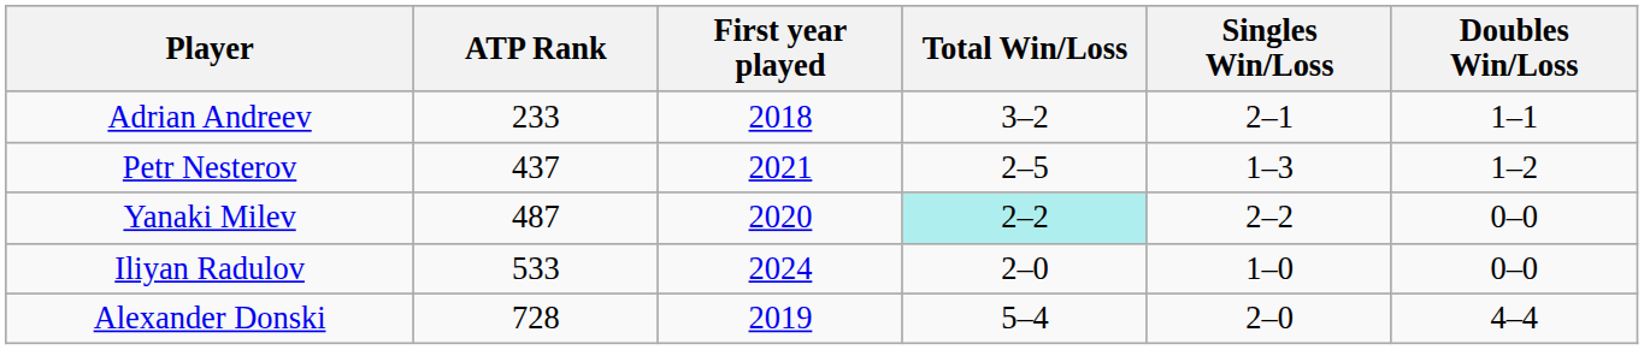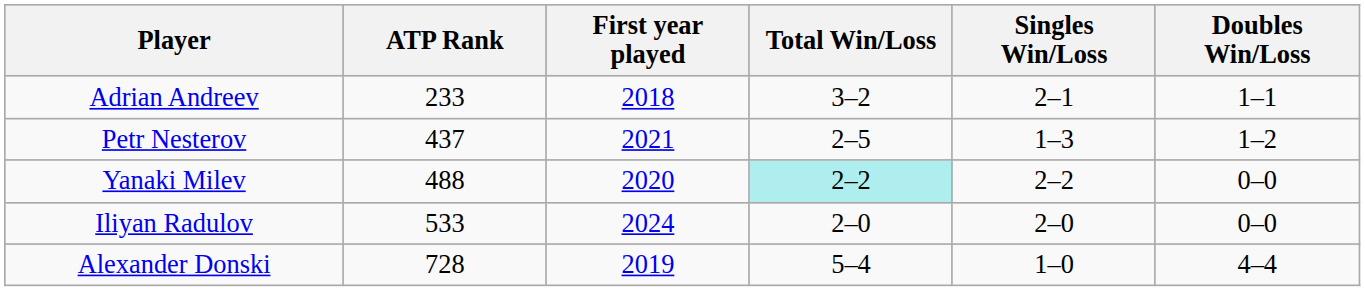 <table width=65% class="wikitable">
 <tr>
 <th width=25%>Player</th>
 <th width=15%>ATP Rank</th>
 <th width=15%>First year played</th>
 <th width=15%>Total Win/Loss</th>
 <th width=15%>Singles Win/Loss</th>
 <th width=15%>Doubles Win/Loss</th>
 </tr>
 <tr>
 <td align="center"><a href='#'>Adrian Andreev</a></td>
 <td align="center">233</td>
 <td align="center"><a href='#'>2018</a></td>
 <td align="center">3–2</td>
 <td align="center">2–1</td>
 <td align="center">1–1</td>
 </tr>
 <tr>
 <td align="center"><a href='#'>Petr Nesterov</a></td>
 <td align="center">437</td>
 <td align="center"><a href='#'>2021</a></td>
 <td align="center">2–5</td>
 <td align="center">1–3</td>
 <td align="center">1–2</td>
 </tr>
 <tr>
 <td align="center"><a href='#'>Yanaki Milev</a></td>
-<td align="center">487</td>
+<td align="center">488</td>
 <td align="center"><a href='#'>2020</a></td>
 <td align="center" style="background: paleturquoise;">2–2</td>
 <td align="center">2–2</td>
 <td align="center">0–0</td>
 </tr>
 <tr>
 <td align="center"><a href='#'>Iliyan Radulov</a></td>
 <td align="center">533</td>
 <td align="center"><a href='#'>2024</a></td>
 <td align="center">2–0</td>
-<td align="center">1–0</td>
+<td align="center">2–0</td>
 <td align="center">0–0</td>
 </tr>
 <tr>
 <td align="center"><a href='#'>Alexander Donski</a></td>
 <td align="center">728</td>
 <td align="center"><a href='#'>2019</a></td>
 <td align="center">5–4</td>
-<td align="center">2–0</td>
+<td align="center">1–0</td>
 <td align="center">4–4</td>
 </tr>
 </table>
